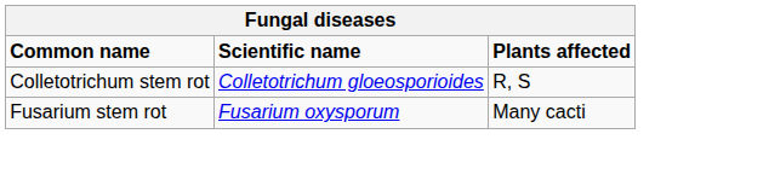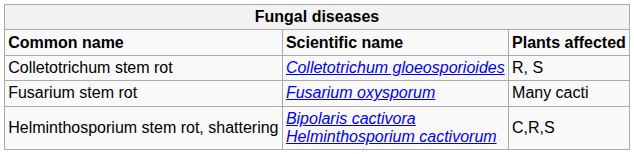 <table class="wikitable" style="clear">
 <tr>
 <th colspan=3><strong>Fungal diseases</strong><br></th>
 </tr>
 <tr>
 <td><strong>Common name</strong></td>
 <td><strong>Scientific name</strong></td>
 <td><strong>Plants affected</strong></td>
 </tr>
 <tr>
 <td>Colletotrichum stem rot</td>
 <td><em><a href='#'>Colletotrichum gloeosporioides</a></em></td>
 <td>R, S</td>
 </tr>
 <tr>
 <td>Fusarium stem rot</td>
 <td><em><a href='#'>Fusarium oxysporum</a></em></td>
 <td>Many cacti</td>
 </tr>
 <tr>
+<td>Helminthosporium stem rot, shattering</td>
+<td><em><a href='#'>Bipolaris cactivora</a></em> <br> <em><a href='#'>Helminthosporium cactivorum</a></em></td>
+<td>C,R,S</td>
+</tr>
+<tr>
 </tr>
 </table>
